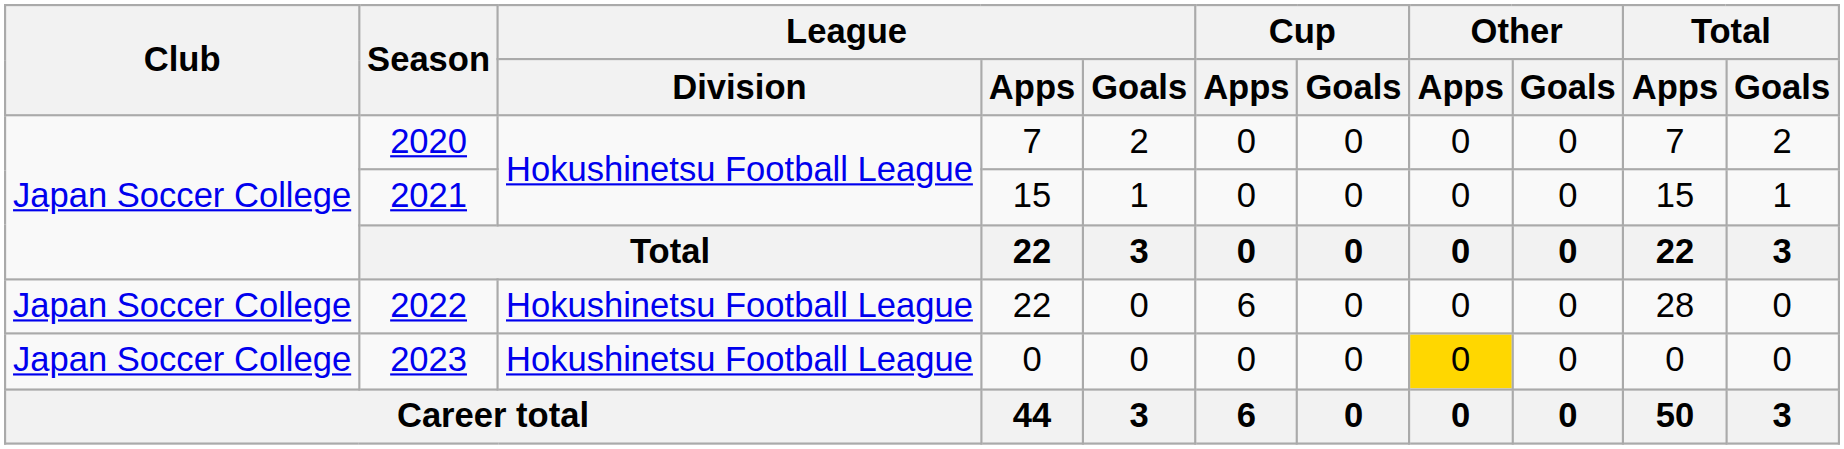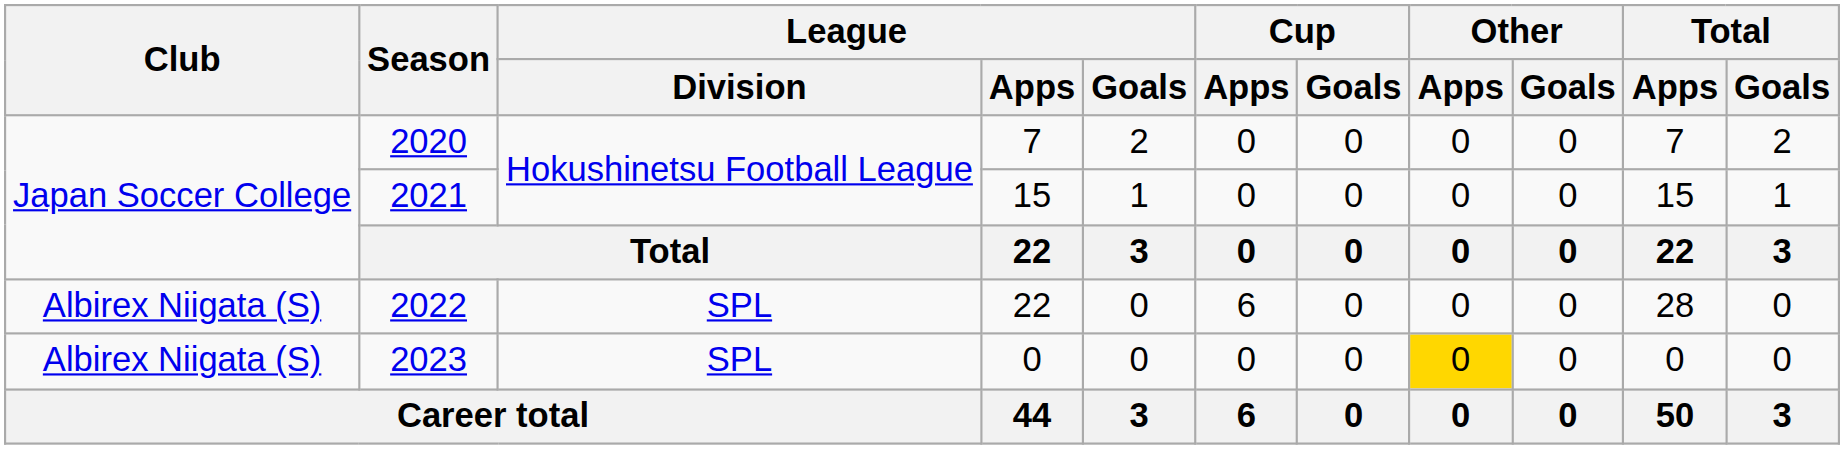 <table class="wikitable" style="text-align: center">
 <tr>
 <th rowspan="2">Club</th>
 <th rowspan="2">Season</th>
 <th colspan="3">League</th>
 <th colspan="2">Cup</th>
 <th colspan="2">Other</th>
 <th colspan="2">Total</th>
 </tr>
 <tr>
 <th>Division</th>
 <th>Apps</th>
 <th>Goals</th>
 <th>Apps</th>
 <th>Goals</th>
 <th>Apps</th>
 <th>Goals</th>
 <th>Apps</th>
 <th>Goals</th>
 </tr>
 <tr>
 <td rowspan="3"><a href='#'>Japan Soccer College</a></td>
 <td><a href='#'>2020</a></td>
 <td rowspan="2"><a href='#'>Hokushinetsu Football League</a></td>
 <td>7</td>
 <td>2</td>
 <td>0</td>
 <td>0</td>
 <td>0</td>
 <td>0</td>
 <td>7</td>
 <td>2</td>
 </tr>
 <tr>
 <td><a href='#'>2021</a></td>
 <td>15</td>
 <td>1</td>
 <td>0</td>
 <td>0</td>
 <td>0</td>
 <td>0</td>
 <td>15</td>
 <td>1</td>
 </tr>
 <tr>
 <th colspan=2>Total</th>
 <th>22</th>
 <th>3</th>
 <th>0</th>
 <th>0</th>
 <th>0</th>
 <th>0</th>
 <th>22</th>
 <th>3</th>
 </tr>
 <tr>
-<td rowspan="1"><a href='#'>Japan Soccer College</a></td>
+<td><a href='#'>Albirex Niigata (S)</a></td>
 <td><a href='#'>2022</a></td>
-<td rowspan="1"><a href='#'>Hokushinetsu Football League</a></td>
+<td><a href='#'>SPL</a></td>
 <td>22</td>
 <td>0</td>
 <td>6</td>
 <td>0</td>
 <td>0</td>
 <td>0</td>
 <td>28</td>
 <td>0</td>
 </tr>
 <tr>
-<td rowspan="1"><a href='#'>Japan Soccer College</a></td>
+<td><a href='#'>Albirex Niigata (S)</a></td>
 <td><a href='#'>2023</a></td>
-<td rowspan="1"><a href='#'>Hokushinetsu Football League</a></td>
+<td><a href='#'>SPL</a></td>
 <td>0</td>
 <td>0</td>
 <td>0</td>
 <td>0</td>
 <td style="background: gold;">0</td>
 <td>0</td>
 <td>0</td>
 <td>0</td>
 </tr>
 <tr>
 <th colspan=3>Career total</th>
 <th>44</th>
 <th>3</th>
 <th>6</th>
 <th>0</th>
 <th>0</th>
 <th>0</th>
 <th>50</th>
 <th>3</th>
 </tr>
 </table>
